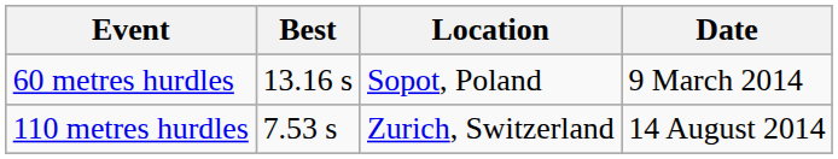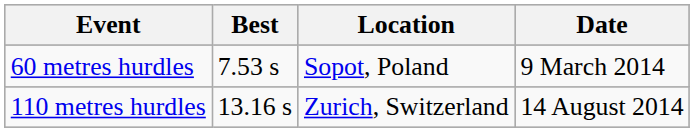 <table class="wikitable">
 <tr>
 <th>Event</th>
 <th>Best</th>
 <th>Location</th>
 <th>Date</th>
 </tr>
 <tr>
 <td><a href='#'>60 metres hurdles</a></td>
-<td>13.16 s</td>
+<td>7.53 s</td>
 <td><a href='#'>Sopot</a>, Poland</td>
 <td>9 March 2014</td>
 </tr>
 <tr>
 <td><a href='#'>110 metres hurdles</a></td>
-<td>7.53 s</td>
+<td>13.16 s</td>
 <td><a href='#'>Zurich</a>, Switzerland</td>
 <td>14 August 2014</td>
 </tr>
 </table>
